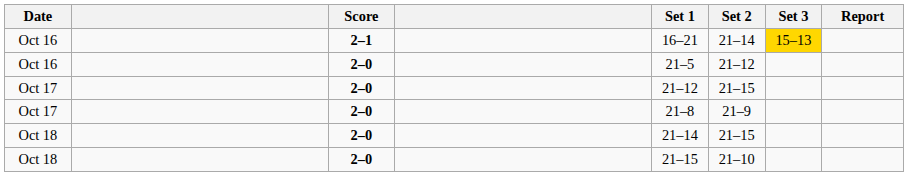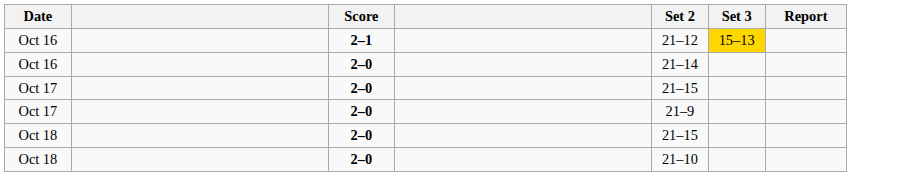 <table class="wikitable" style="text-align: center; font-size:90% ">
 <tr>
 <th width="60">Date</th>
 <th align="right" width="250"></th>
 <th width="60">Score</th>
 <th align="left" width="250"></th>
-<th width="50">Set 1</th>
 <th width="50">Set 2</th>
 <th width="50">Set 3</th>
 <th width="75">Report</th>
 </tr>
 <tr>
 <td>Oct 16</td>
 <td align=left><strong></strong></td>
 <td align=center><strong>2–1</strong></td>
 <td align=left></td>
-<td>16–21</td>
-<td>21–14</td>
+<td>21–12</td>
 <td style="background: gold;">15–13</td>
 <td></td>
 </tr>
 <tr>
 <td>Oct 16</td>
 <td align=left><strong></strong></td>
 <td align=center><strong>2–0</strong></td>
 <td align=left></td>
-<td>21–5</td>
-<td>21–12</td>
+<td>21–14</td>
 <td></td>
 <td></td>
 </tr>
 <tr>
 <td>Oct 17</td>
 <td align=left><strong></strong></td>
 <td align=center><strong>2–0</strong></td>
 <td align=left></td>
-<td>21–12</td>
 <td>21–15</td>
 <td></td>
 <td></td>
 </tr>
 <tr>
 <td>Oct 17</td>
 <td align=left><strong></strong></td>
 <td align=center><strong>2–0</strong></td>
 <td align=left></td>
-<td>21–8</td>
 <td>21–9</td>
 <td></td>
 <td></td>
 </tr>
 <tr>
 <td>Oct 18</td>
 <td align=left><strong></strong></td>
 <td align=center><strong>2–0</strong></td>
 <td align=left></td>
-<td>21–14</td>
 <td>21–15</td>
 <td></td>
 <td></td>
 </tr>
 <tr>
 <td>Oct 18</td>
 <td align=left><strong></strong></td>
 <td align=center><strong>2–0</strong></td>
 <td align=left></td>
-<td>21–15</td>
 <td>21–10</td>
 <td></td>
 <td></td>
 </tr>
 </table>
